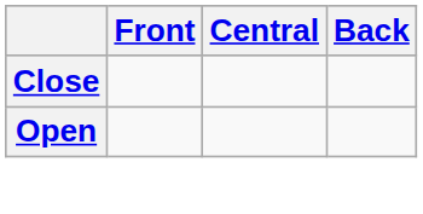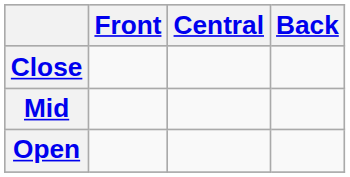 <table class="wikitable" style="text-align:center">
 <tr>
 <th></th>
 <th><a href='#'>Front</a></th>
 <th><a href='#'>Central</a></th>
 <th><a href='#'>Back</a></th>
 </tr>
 <tr>
 <th><a href='#'>Close</a></th>
 <td> </td>
 <td> </td>
 <td> </td>
 </tr>
 <tr>
+<th><a href='#'>Mid</a></th>
+<td></td>
+<td></td>
+<td> </td>
+</tr>
+<tr>
 <th><a href='#'>Open</a></th>
 <td></td>
 <td> </td>
 <td></td>
 </tr>
 </table>
